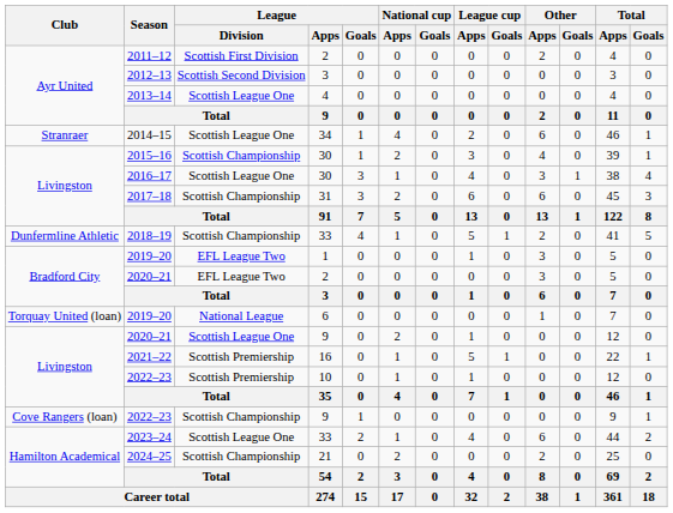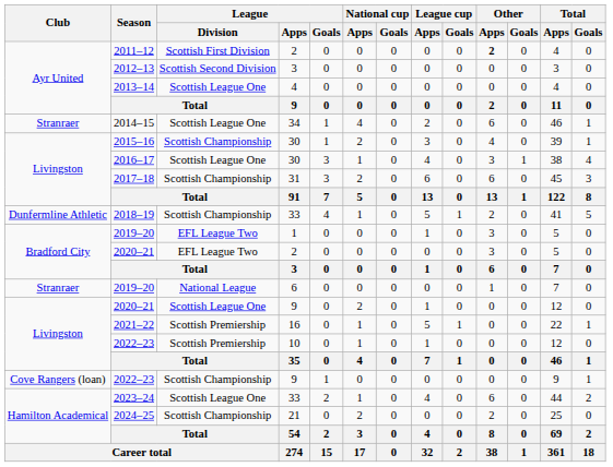 <table class="wikitable" style="text-align:center">
 <tr>
 <th rowspan="2">Club</th>
 <th rowspan="2">Season</th>
 <th colspan="3">League</th>
 <th colspan="2">National cup</th>
 <th colspan="2">League cup</th>
 <th colspan="2">Other</th>
 <th colspan="2">Total</th>
 </tr>
 <tr>
 <th>Division</th>
 <th>Apps</th>
 <th>Goals</th>
 <th>Apps</th>
 <th>Goals</th>
 <th>Apps</th>
 <th>Goals</th>
 <th>Apps</th>
 <th>Goals</th>
 <th>Apps</th>
 <th>Goals</th>
 </tr>
 <tr>
 <td rowspan="4"><a href='#'>Ayr United</a></td>
 <td><a href='#'>2011–12</a></td>
 <td><a href='#'>Scottish First Division</a></td>
 <td>2</td>
 <td>0</td>
 <td>0</td>
 <td>0</td>
 <td>0</td>
 <td>0</td>
-<td>2</td>
+<td><strong>2</strong></td>
 <td>0</td>
 <td>4</td>
 <td>0</td>
 </tr>
 <tr>
 <td><a href='#'>2012–13</a></td>
 <td><a href='#'>Scottish Second Division</a></td>
 <td>3</td>
 <td>0</td>
 <td>0</td>
 <td>0</td>
 <td>0</td>
 <td>0</td>
 <td>0</td>
 <td>0</td>
 <td>3</td>
 <td>0</td>
 </tr>
 <tr>
 <td><a href='#'>2013–14</a></td>
 <td><a href='#'>Scottish League One</a></td>
 <td>4</td>
 <td>0</td>
 <td>0</td>
 <td>0</td>
 <td>0</td>
 <td>0</td>
 <td>0</td>
 <td>0</td>
 <td>4</td>
 <td>0</td>
 </tr>
 <tr>
 <th colspan="2">Total</th>
 <th>9</th>
 <th>0</th>
 <th>0</th>
 <th>0</th>
 <th>0</th>
 <th>0</th>
 <th>2</th>
 <th>0</th>
 <th>11</th>
 <th>0</th>
 </tr>
 <tr>
 <td><a href='#'>Stranraer</a></td>
 <td>2014–15</td>
 <td>Scottish League One</td>
 <td>34</td>
 <td>1</td>
 <td>4</td>
 <td>0</td>
 <td>2</td>
 <td>0</td>
 <td>6</td>
 <td>0</td>
 <td>46</td>
 <td>1</td>
 </tr>
 <tr>
 <td rowspan="4"><a href='#'>Livingston</a></td>
 <td><a href='#'>2015–16</a></td>
 <td><a href='#'>Scottish Championship</a></td>
 <td>30</td>
 <td>1</td>
 <td>2</td>
 <td>0</td>
 <td>3</td>
 <td>0</td>
 <td>4</td>
 <td>0</td>
 <td>39</td>
 <td>1</td>
 </tr>
 <tr>
 <td><a href='#'>2016–17</a></td>
 <td>Scottish League One</td>
 <td>30</td>
 <td>3</td>
 <td>1</td>
 <td>0</td>
 <td>4</td>
 <td>0</td>
 <td>3</td>
 <td>1</td>
 <td>38</td>
 <td>4</td>
 </tr>
 <tr>
 <td><a href='#'>2017–18</a></td>
 <td>Scottish Championship</td>
 <td>31</td>
 <td>3</td>
 <td>2</td>
 <td>0</td>
 <td>6</td>
 <td>0</td>
 <td>6</td>
 <td>0</td>
 <td>45</td>
 <td>3</td>
 </tr>
 <tr>
 <th colspan="2">Total</th>
 <th>91</th>
 <th>7</th>
 <th>5</th>
 <th>0</th>
 <th>13</th>
 <th>0</th>
 <th>13</th>
 <th>1</th>
 <th>122</th>
 <th>8</th>
 </tr>
 <tr>
 <td><a href='#'>Dunfermline Athletic</a></td>
 <td><a href='#'>2018–19</a></td>
 <td>Scottish Championship</td>
 <td>33</td>
 <td>4</td>
 <td>1</td>
 <td>0</td>
 <td>5</td>
 <td>1</td>
 <td>2</td>
 <td>0</td>
 <td>41</td>
 <td>5</td>
 </tr>
 <tr>
 <td rowspan=3><a href='#'>Bradford City</a></td>
 <td><a href='#'>2019–20</a></td>
 <td><a href='#'>EFL League Two</a></td>
 <td>1</td>
 <td>0</td>
 <td>0</td>
 <td>0</td>
 <td>1</td>
 <td>0</td>
 <td>3</td>
 <td>0</td>
 <td>5</td>
 <td>0</td>
 </tr>
 <tr>
 <td><a href='#'>2020–21</a></td>
 <td>EFL League Two</td>
 <td>2</td>
 <td>0</td>
 <td>0</td>
 <td>0</td>
 <td>0</td>
 <td>0</td>
 <td>3</td>
 <td>0</td>
 <td>5</td>
 <td>0</td>
 </tr>
 <tr>
 <th colspan=2>Total</th>
 <th>3</th>
 <th>0</th>
 <th>0</th>
 <th>0</th>
 <th>1</th>
 <th>0</th>
 <th>6</th>
 <th>0</th>
 <th>7</th>
 <th>0</th>
 </tr>
 <tr>
-<td><a href='#'>Torquay United</a> (loan)</td>
+<td><a href='#'>Stranraer</a></td>
 <td><a href='#'>2019–20</a></td>
 <td><a href='#'>National League</a></td>
 <td>6</td>
 <td>0</td>
 <td>0</td>
 <td>0</td>
 <td>0</td>
 <td>0</td>
 <td>1</td>
 <td>0</td>
 <td>7</td>
 <td>0</td>
 </tr>
 <tr>
 <td rowspan="4"><a href='#'>Livingston</a></td>
 <td><a href='#'>2020–21</a></td>
 <td><a href='#'>Scottish League One</a></td>
 <td>9</td>
 <td>0</td>
 <td>2</td>
 <td>0</td>
 <td>1</td>
 <td>0</td>
 <td>0</td>
 <td>0</td>
 <td>12</td>
 <td>0</td>
 </tr>
 <tr>
 <td><a href='#'>2021–22</a></td>
 <td>Scottish Premiership</td>
 <td>16</td>
 <td>0</td>
 <td>1</td>
 <td>0</td>
 <td>5</td>
 <td>1</td>
 <td>0</td>
 <td>0</td>
 <td>22</td>
 <td>1</td>
 </tr>
 <tr>
 <td><a href='#'>2022–23</a></td>
 <td>Scottish Premiership</td>
 <td>10</td>
 <td>0</td>
 <td>1</td>
 <td>0</td>
 <td>1</td>
 <td>0</td>
 <td>0</td>
 <td>0</td>
 <td>12</td>
 <td>0</td>
 </tr>
 <tr>
 <th colspan="2">Total</th>
 <th>35</th>
 <th>0</th>
 <th>4</th>
 <th>0</th>
 <th>7</th>
 <th>1</th>
 <th>0</th>
 <th>0</th>
 <th>46</th>
 <th>1</th>
 </tr>
 <tr>
 <td><a href='#'>Cove Rangers</a> (loan)</td>
 <td><a href='#'>2022–23</a></td>
 <td>Scottish Championship</td>
 <td>9</td>
 <td>1</td>
 <td>0</td>
 <td>0</td>
 <td>0</td>
 <td>0</td>
 <td>0</td>
 <td>0</td>
 <td>9</td>
 <td>1</td>
 </tr>
 <tr>
 <td rowspan="3"><a href='#'>Hamilton Academical</a></td>
 <td><a href='#'>2023–24</a></td>
 <td>Scottish League One</td>
 <td>33</td>
 <td>2</td>
 <td>1</td>
 <td>0</td>
 <td>4</td>
 <td>0</td>
 <td>6</td>
 <td>0</td>
 <td>44</td>
 <td>2</td>
 </tr>
 <tr>
 <td><a href='#'>2024–25</a></td>
 <td>Scottish Championship</td>
 <td>21</td>
 <td>0</td>
 <td>2</td>
 <td>0</td>
 <td>0</td>
 <td>0</td>
 <td>2</td>
 <td>0</td>
 <td>25</td>
 <td>0</td>
 </tr>
 <tr>
 <th colspan="2">Total</th>
 <th>54</th>
 <th>2</th>
 <th>3</th>
 <th>0</th>
 <th>4</th>
 <th>0</th>
 <th>8</th>
 <th>0</th>
 <th>69</th>
 <th>2</th>
 </tr>
 <tr>
 <th colspan="3">Career total</th>
 <th>274</th>
 <th>15</th>
 <th>17</th>
 <th>0</th>
 <th>32</th>
 <th>2</th>
 <th>38</th>
 <th>1</th>
 <th>361</th>
 <th>18</th>
 </tr>
 </table>
